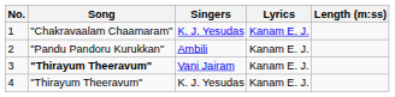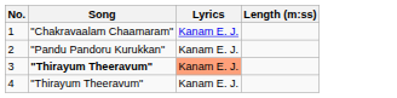 <table class="wikitable" style="font-size:95%;">
 <tr>
 <th>No.</th>
 <th>Song</th>
-<th>Singers</th>
 <th>Lyrics</th>
 <th>Length (m:ss)</th>
 </tr>
 <tr>
 <td>1</td>
 <td>"Chakravaalam Chaamaram"</td>
-<td><a href='#'>K. J. Yesudas</a></td>
 <td><a href='#'>Kanam E. J.</a></td>
 <td></td>
 </tr>
 <tr>
 <td>2</td>
 <td>"Pandu Pandoru Kurukkan"</td>
-<td><a href='#'>Ambili</a></td>
 <td>Kanam E. J.</td>
 <td></td>
 </tr>
 <tr>
 <td>3</td>
 <td><strong>"Thirayum Theeravum"</strong></td>
-<td><a href='#'>Vani Jairam</a></td>
-<td>Kanam E. J.</td>
+<td style="background: lightsalmon;">Kanam E. J.</td>
 <td></td>
 </tr>
 <tr>
 <td>4</td>
 <td>"Thirayum Theeravum"</td>
-<td>K. J. Yesudas</td>
 <td>Kanam E. J.</td>
 <td></td>
 </tr>
 </table>
